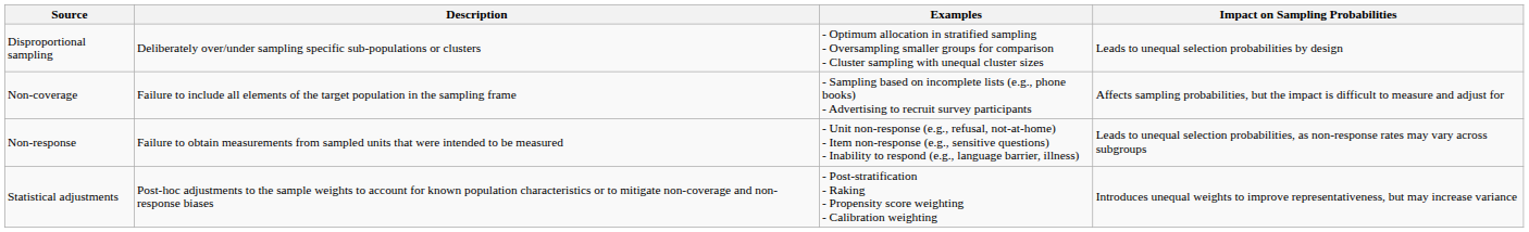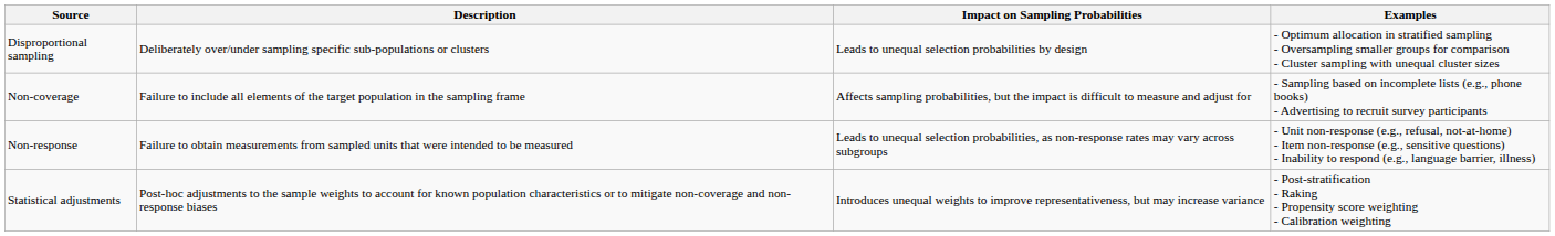 <table class="wikitable">
 <tr>
 <th>Source</th>
 <th>Description</th>
+<th>Impact on Sampling Probabilities</th>
 <th>Examples</th>
-<th>Impact on Sampling Probabilities</th>
 </tr>
 <tr>
 <td>Disproportional sampling</td>
 <td>Deliberately over/under sampling specific sub-populations or clusters</td>
+<td>Leads to unequal selection probabilities by design</td>
 <td>- Optimum allocation in stratified sampling<br>- Oversampling smaller groups for comparison<br>- Cluster sampling with unequal cluster sizes</td>
-<td>Leads to unequal selection probabilities by design</td>
 </tr>
 <tr>
 <td>Non-coverage</td>
 <td>Failure to include all elements of the target population in the sampling frame</td>
+<td>Affects sampling probabilities, but the impact is difficult to measure and adjust for</td>
 <td>- Sampling based on incomplete lists (e.g., phone books)<br>- Advertising to recruit survey participants</td>
-<td>Affects sampling probabilities, but the impact is difficult to measure and adjust for</td>
 </tr>
 <tr>
 <td>Non-response</td>
 <td>Failure to obtain measurements from sampled units that were intended to be measured</td>
+<td>Leads to unequal selection probabilities, as non-response rates may vary across subgroups</td>
 <td>- Unit non-response (e.g., refusal, not-at-home)<br>- Item non-response (e.g., sensitive questions)<br>- Inability to respond (e.g., language barrier, illness)</td>
-<td>Leads to unequal selection probabilities, as non-response rates may vary across subgroups</td>
 </tr>
 <tr>
 <td>Statistical adjustments</td>
 <td>Post-hoc adjustments to the sample weights to account for known population characteristics or to mitigate non-coverage and non-response biases</td>
+<td>Introduces unequal weights to improve representativeness, but may increase variance</td>
 <td>- Post-stratification<br>- Raking<br>- Propensity score weighting<br>- Calibration weighting</td>
-<td>Introduces unequal weights to improve representativeness, but may increase variance</td>
 </tr>
 </table>
